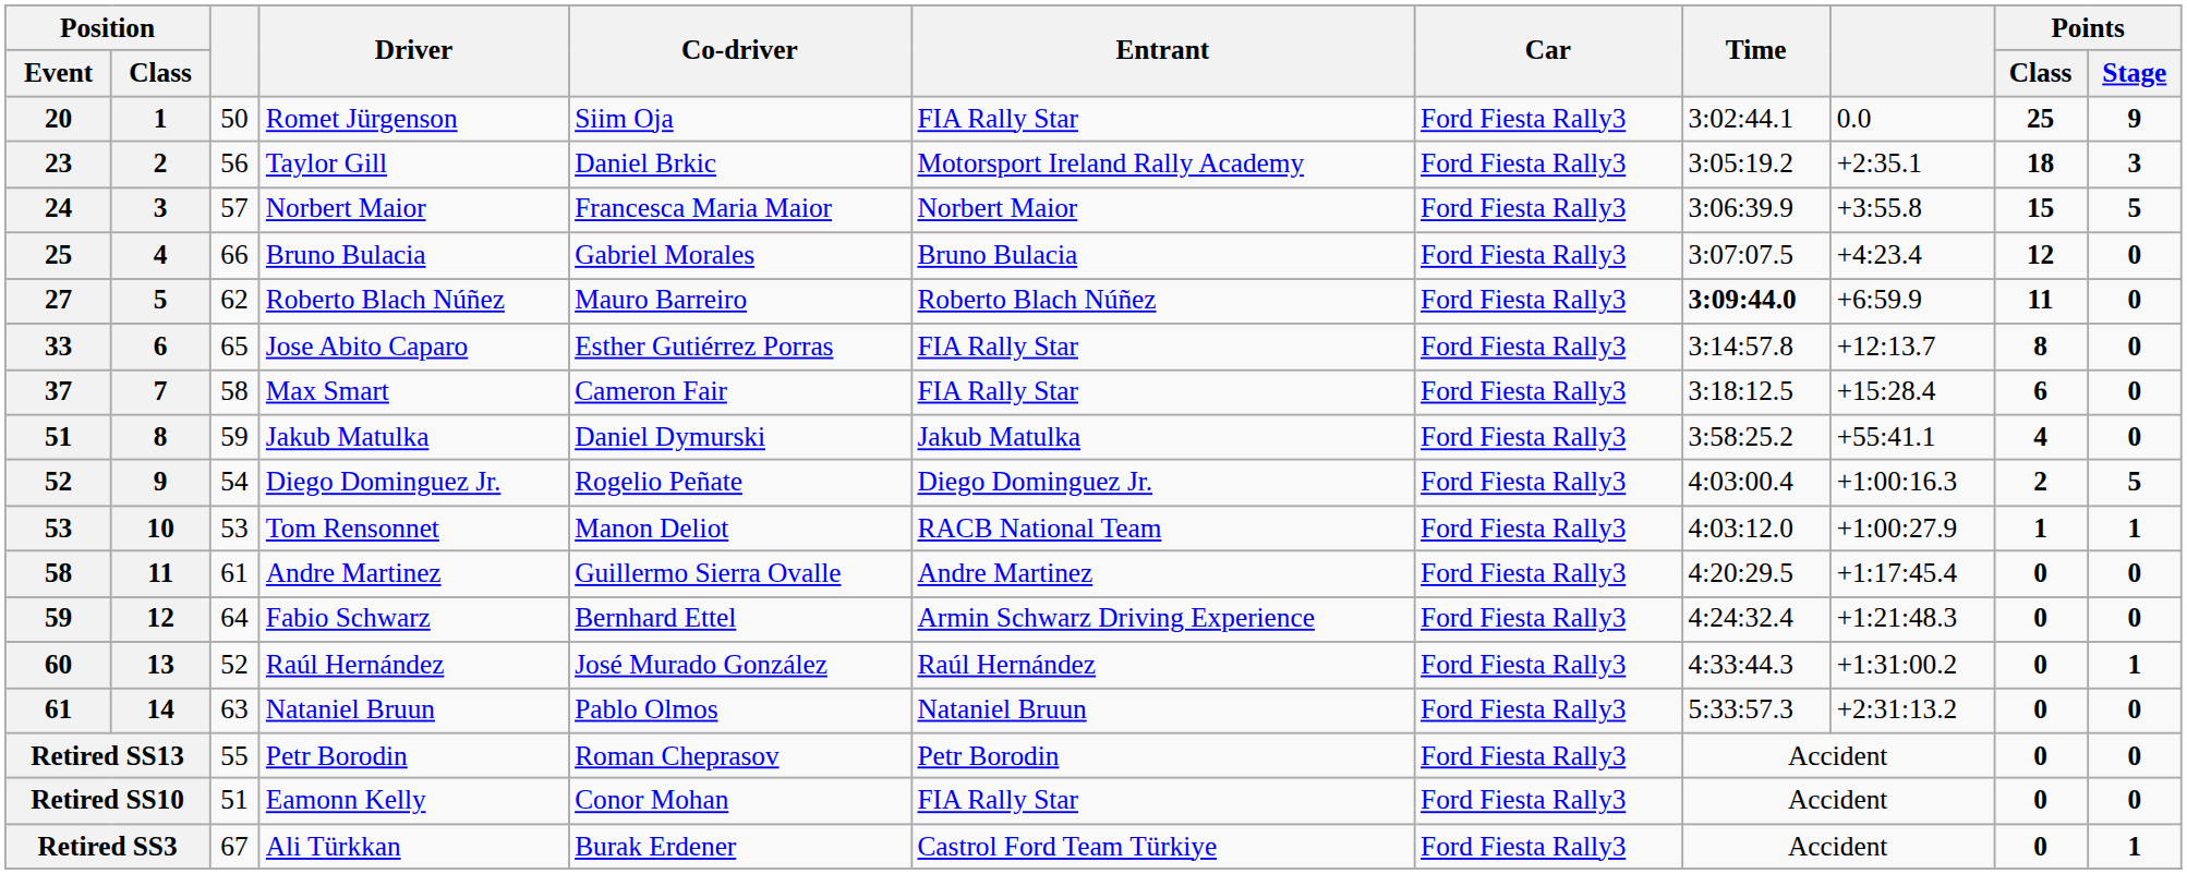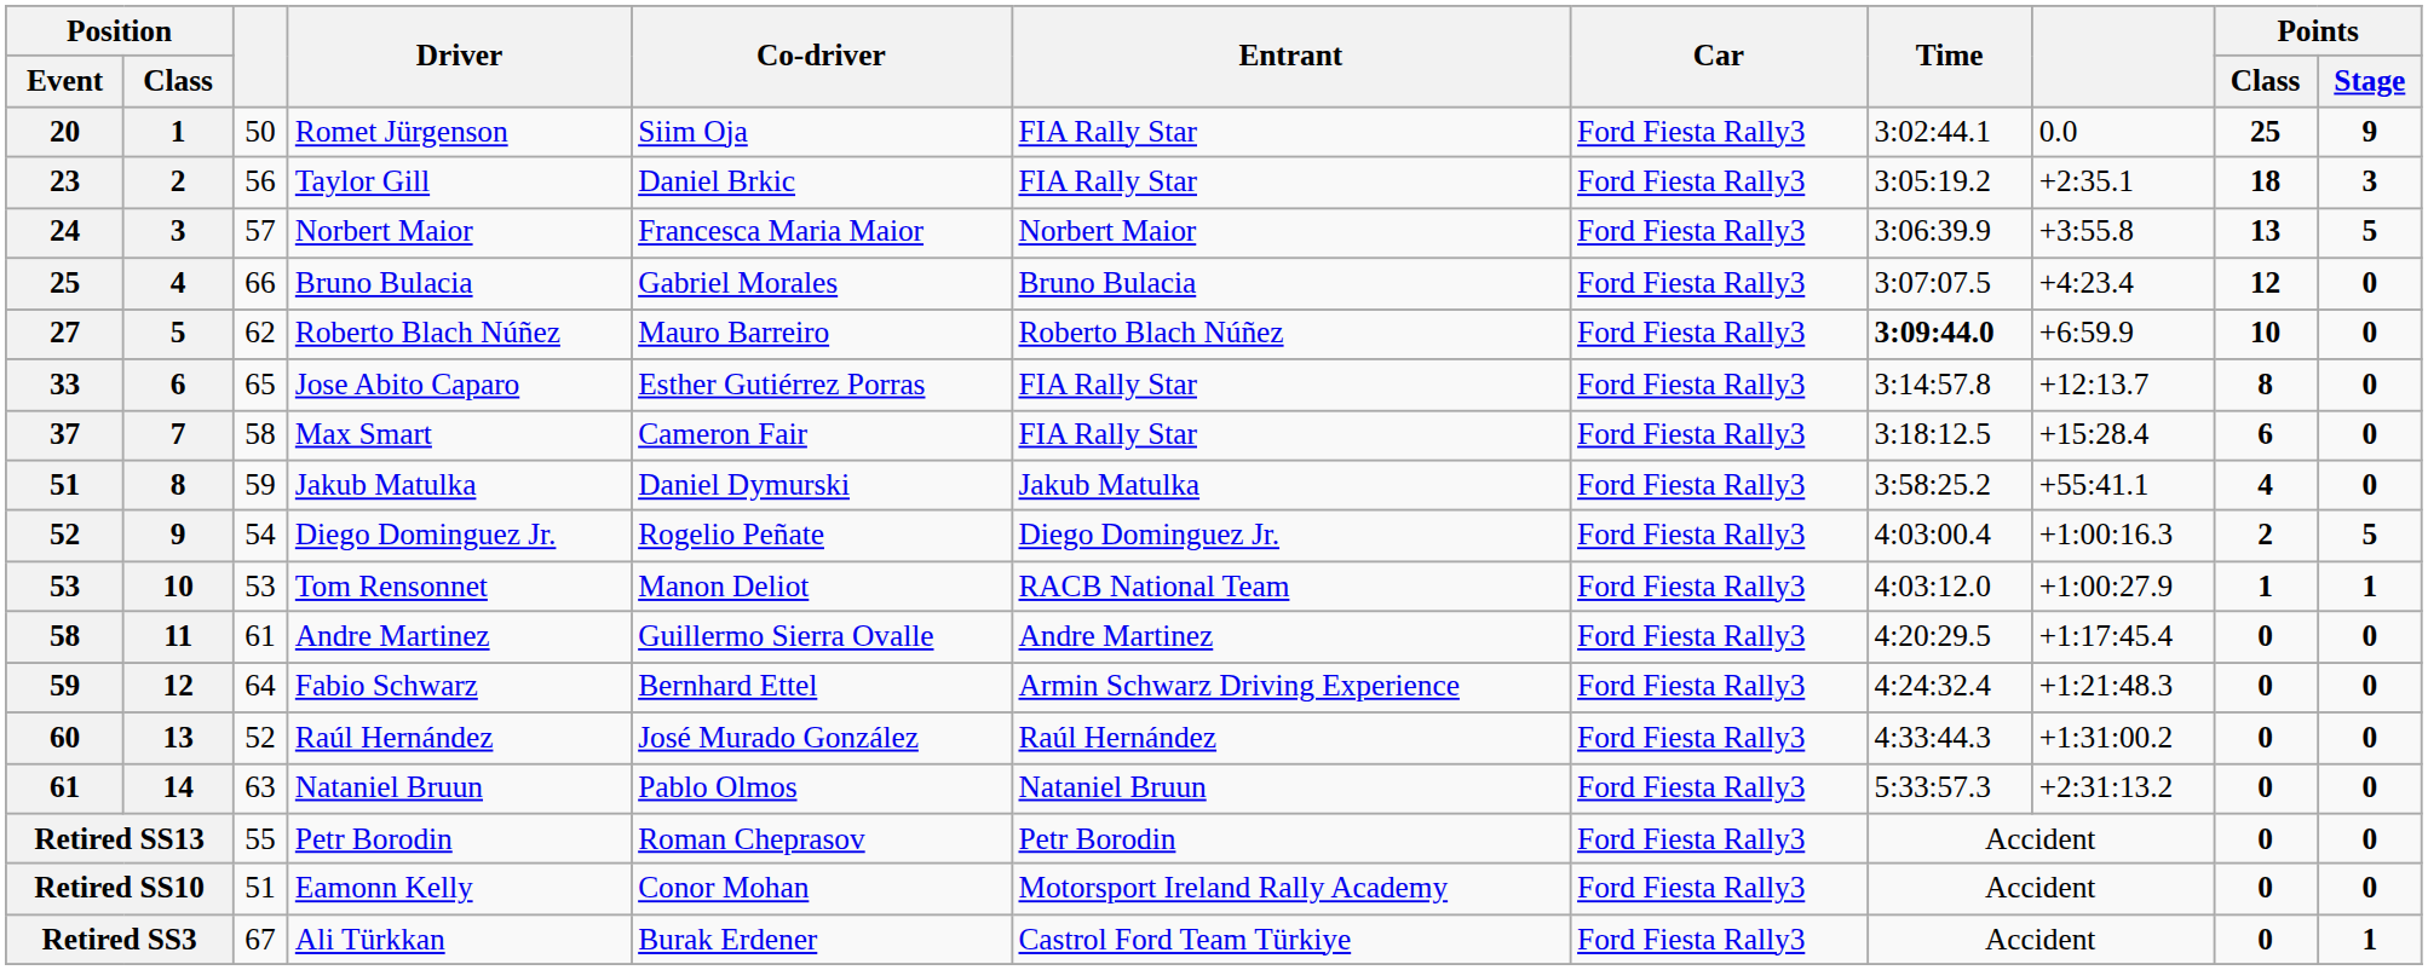 <table class="wikitable" width=85% style="font-size: 85%;">
 <tr>
 <th colspan="2">Position</th>
 <th rowspan="2"></th>
 <th rowspan="2">Driver</th>
 <th rowspan="2">Co-driver</th>
 <th rowspan="2">Entrant</th>
 <th rowspan="2">Car</th>
 <th rowspan="2">Time</th>
 <th rowspan="2"></th>
 <th colspan="2">Points</th>
 </tr>
 <tr>
 <th>Event</th>
 <th>Class</th>
 <th>Class</th>
 <th><a href='#'>Stage</a></th>
 </tr>
 <tr>
 <th>20</th>
 <th>1</th>
 <td align="center">50</td>
 <td><a href='#'>Romet Jürgenson</a></td>
 <td><a href='#'>Siim Oja</a></td>
 <td><a href='#'>FIA Rally Star</a></td>
 <td><a href='#'>Ford Fiesta Rally3</a></td>
 <td>3:02:44.1</td>
 <td>0.0</td>
 <td align="center"><strong>25</strong></td>
 <td align="center"><strong>9</strong></td>
 </tr>
 <tr>
 <th>23</th>
 <th>2</th>
 <td align="center">56</td>
 <td><a href='#'>Taylor Gill</a></td>
 <td><a href='#'>Daniel Brkic</a></td>
-<td><a href='#'>Motorsport Ireland Rally Academy</a></td>
+<td><a href='#'>FIA Rally Star</a></td>
 <td><a href='#'>Ford Fiesta Rally3</a></td>
 <td>3:05:19.2</td>
 <td>+2:35.1</td>
 <td align="center"><strong>18</strong></td>
 <td align="center"><strong>3</strong></td>
 </tr>
 <tr>
 <th>24</th>
 <th>3</th>
 <td align="center">57</td>
 <td><a href='#'>Norbert Maior</a></td>
 <td><a href='#'>Francesca Maria Maior</a></td>
 <td><a href='#'>Norbert Maior</a></td>
 <td><a href='#'>Ford Fiesta Rally3</a></td>
 <td>3:06:39.9</td>
 <td>+3:55.8</td>
-<td align="center"><strong>15</strong></td>
+<td align="center"><strong>13</strong></td>
 <td align="center"><strong>5</strong></td>
 </tr>
 <tr>
 <th>25</th>
 <th>4</th>
 <td align="center">66</td>
 <td><a href='#'>Bruno Bulacia</a></td>
 <td><a href='#'>Gabriel Morales</a></td>
 <td><a href='#'>Bruno Bulacia</a></td>
 <td><a href='#'>Ford Fiesta Rally3</a></td>
 <td>3:07:07.5</td>
 <td>+4:23.4</td>
 <td align="center"><strong>12</strong></td>
 <td align="center"><strong>0</strong></td>
 </tr>
 <tr>
 <th>27</th>
 <th>5</th>
 <td align="center">62</td>
 <td><a href='#'>Roberto Blach Núñez</a></td>
 <td><a href='#'>Mauro Barreiro</a></td>
 <td><a href='#'>Roberto Blach Núñez</a></td>
 <td><a href='#'>Ford Fiesta Rally3</a></td>
 <td><strong>3:09:44.0</strong></td>
 <td>+6:59.9</td>
-<td align="center"><strong>11</strong></td>
+<td align="center"><strong>10</strong></td>
 <td align="center"><strong>0</strong></td>
 </tr>
 <tr>
 <th>33</th>
 <th>6</th>
 <td align="center">65</td>
 <td><a href='#'>Jose Abito Caparo</a></td>
 <td><a href='#'>Esther Gutiérrez Porras</a></td>
 <td><a href='#'>FIA Rally Star</a></td>
 <td><a href='#'>Ford Fiesta Rally3</a></td>
 <td>3:14:57.8</td>
 <td>+12:13.7</td>
 <td align="center"><strong>8</strong></td>
 <td align="center"><strong>0</strong></td>
 </tr>
 <tr>
 <th>37</th>
 <th>7</th>
 <td align="center">58</td>
 <td><a href='#'>Max Smart</a></td>
 <td><a href='#'>Cameron Fair</a></td>
 <td><a href='#'>FIA Rally Star</a></td>
 <td><a href='#'>Ford Fiesta Rally3</a></td>
 <td>3:18:12.5</td>
 <td>+15:28.4</td>
 <td align="center"><strong>6</strong></td>
 <td align="center"><strong>0</strong></td>
 </tr>
 <tr>
 <th>51</th>
 <th>8</th>
 <td align="center">59</td>
 <td><a href='#'>Jakub Matulka</a></td>
 <td><a href='#'>Daniel Dymurski</a></td>
 <td><a href='#'>Jakub Matulka</a></td>
 <td><a href='#'>Ford Fiesta Rally3</a></td>
 <td>3:58:25.2</td>
 <td>+55:41.1</td>
 <td align="center"><strong>4</strong></td>
 <td align="center"><strong>0</strong></td>
 </tr>
 <tr>
 <th>52</th>
 <th>9</th>
 <td align="center">54</td>
 <td><a href='#'>Diego Dominguez Jr.</a></td>
 <td><a href='#'>Rogelio Peñate</a></td>
 <td><a href='#'>Diego Dominguez Jr.</a></td>
 <td><a href='#'>Ford Fiesta Rally3</a></td>
 <td>4:03:00.4</td>
 <td>+1:00:16.3</td>
 <td align="center"><strong>2</strong></td>
 <td align="center"><strong>5</strong></td>
 </tr>
 <tr>
 <th>53</th>
 <th>10</th>
 <td align="center">53</td>
 <td><a href='#'>Tom Rensonnet</a></td>
 <td><a href='#'>Manon Deliot</a></td>
 <td><a href='#'>RACB National Team</a></td>
 <td><a href='#'>Ford Fiesta Rally3</a></td>
 <td>4:03:12.0</td>
 <td>+1:00:27.9</td>
 <td align="center"><strong>1</strong></td>
 <td align="center"><strong>1</strong></td>
 </tr>
 <tr>
 <th>58</th>
 <th>11</th>
 <td align="center">61</td>
 <td><a href='#'>Andre Martinez</a></td>
 <td><a href='#'>Guillermo Sierra Ovalle</a></td>
 <td><a href='#'>Andre Martinez</a></td>
 <td><a href='#'>Ford Fiesta Rally3</a></td>
 <td>4:20:29.5</td>
 <td>+1:17:45.4</td>
 <td align="center"><strong>0</strong></td>
 <td align="center"><strong>0</strong></td>
 </tr>
 <tr>
 <th>59</th>
 <th>12</th>
 <td align="center">64</td>
 <td><a href='#'>Fabio Schwarz</a></td>
 <td><a href='#'>Bernhard Ettel</a></td>
 <td><a href='#'>Armin Schwarz Driving Experience</a></td>
 <td><a href='#'>Ford Fiesta Rally3</a></td>
 <td>4:24:32.4</td>
 <td>+1:21:48.3</td>
 <td align="center"><strong>0</strong></td>
 <td align="center"><strong>0</strong></td>
 </tr>
 <tr>
 <th>60</th>
 <th>13</th>
 <td align="center">52</td>
 <td><a href='#'>Raúl Hernández</a></td>
 <td><a href='#'>José Murado González</a></td>
 <td><a href='#'>Raúl Hernández</a></td>
 <td><a href='#'>Ford Fiesta Rally3</a></td>
 <td>4:33:44.3</td>
 <td>+1:31:00.2</td>
 <td align="center"><strong>0</strong></td>
-<td align="center"><strong>1</strong></td>
+<td align="center"><strong>0</strong></td>
 </tr>
 <tr>
 <th>61</th>
 <th>14</th>
 <td align="center">63</td>
 <td><a href='#'>Nataniel Bruun</a></td>
 <td><a href='#'>Pablo Olmos</a></td>
 <td><a href='#'>Nataniel Bruun</a></td>
 <td><a href='#'>Ford Fiesta Rally3</a></td>
 <td>5:33:57.3</td>
 <td>+2:31:13.2</td>
 <td align="center"><strong>0</strong></td>
 <td align="center"><strong>0</strong></td>
 </tr>
 <tr>
 <th colspan="2">Retired SS13</th>
 <td align="center">55</td>
 <td><a href='#'>Petr Borodin</a></td>
 <td><a href='#'>Roman Cheprasov</a></td>
 <td><a href='#'>Petr Borodin</a></td>
 <td><a href='#'>Ford Fiesta Rally3</a></td>
 <td colspan="2" align="center">Accident</td>
 <td align="center"><strong>0</strong></td>
 <td align="center"><strong>0</strong></td>
 </tr>
 <tr>
 <th colspan="2">Retired SS10</th>
 <td align="center">51</td>
 <td><a href='#'>Eamonn Kelly</a></td>
 <td><a href='#'>Conor Mohan</a></td>
-<td><a href='#'>FIA Rally Star</a></td>
+<td><a href='#'>Motorsport Ireland Rally Academy</a></td>
 <td><a href='#'>Ford Fiesta Rally3</a></td>
 <td colspan="2" align="center">Accident</td>
 <td align="center"><strong>0</strong></td>
 <td align="center"><strong>0</strong></td>
 </tr>
 <tr>
 <th colspan="2">Retired SS3</th>
 <td align="center">67</td>
 <td><a href='#'>Ali Türkkan</a></td>
 <td><a href='#'>Burak Erdener</a></td>
 <td><a href='#'>Castrol Ford Team Türkiye</a></td>
 <td><a href='#'>Ford Fiesta Rally3</a></td>
 <td colspan="2" align="center">Accident</td>
 <td align="center"><strong>0</strong></td>
 <td align="center"><strong>1</strong></td>
 </tr>
 <tr>
 </tr>
 </table>
